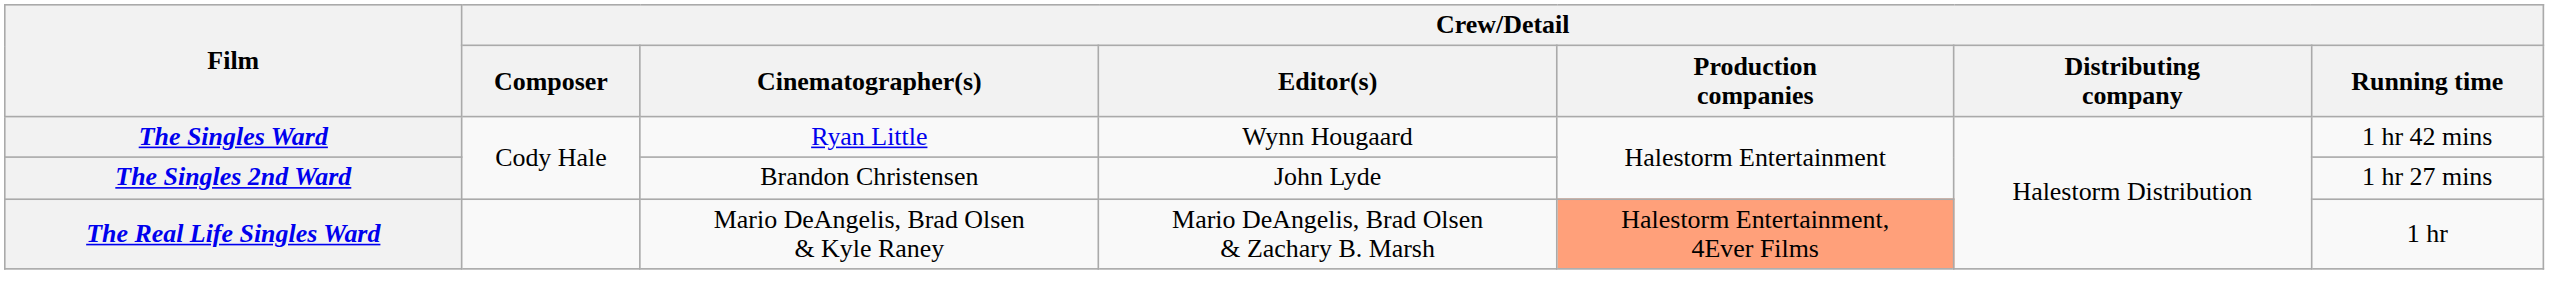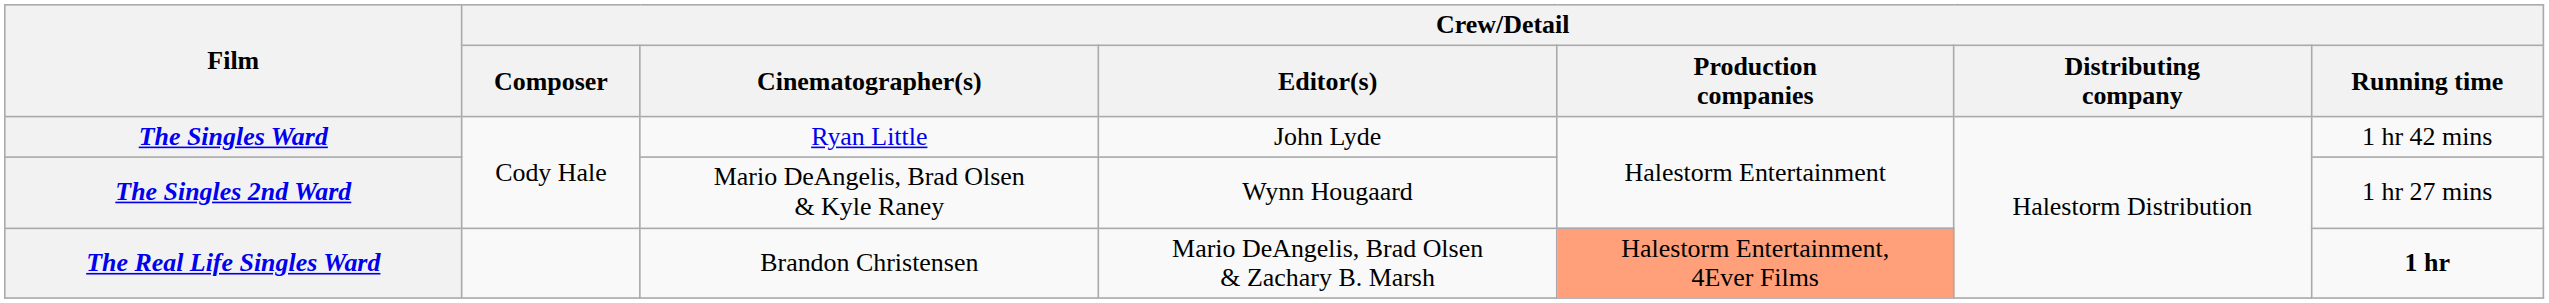 <table class="wikitable" style="text-align:center; width:99%;">
 <tr>
 <th rowspan="2" style="width:18%;">Film</th>
 <th colspan="7">Crew/Detail</th>
 </tr>
 <tr>
 <th style="text-align:center;">Composer</th>
 <th style="text-align:center;">Cinematographer(s)</th>
 <th style="text-align:center;">Editor(s)</th>
 <th style="text-align:center;">Production <br>companies</th>
 <th style="text-align:center;">Distributing <br>company</th>
 <th style="text-align:center;">Running time</th>
 </tr>
 <tr>
 <th><em><a href='#'>The Singles Ward</a></em></th>
 <td rowspan="2">Cody Hale</td>
 <td><a href='#'>Ryan Little</a></td>
-<td>Wynn Hougaard</td>
+<td>John Lyde</td>
 <td rowspan="2">Halestorm Entertainment</td>
 <td rowspan="3">Halestorm Distribution</td>
 <td>1 hr 42 mins</td>
 </tr>
 <tr>
 <th><em><a href='#'>The Singles 2nd Ward</a></em></th>
-<td>Brandon Christensen</td>
-<td>John Lyde</td>
+<td>Mario DeAngelis, Brad Olsen <br>& Kyle Raney</td>
+<td>Wynn Hougaard</td>
 <td>1 hr 27 mins</td>
 </tr>
 <tr>
 <th><em><a href='#'>The Real Life Singles Ward</a></em></th>
 <td></td>
-<td>Mario DeAngelis, Brad Olsen <br>& Kyle Raney</td>
+<td>Brandon Christensen</td>
 <td>Mario DeAngelis, Brad Olsen <br>& Zachary B. Marsh</td>
 <td style="background: lightsalmon;">Halestorm Entertainment, <br>4Ever Films</td>
-<td>1 hr</td>
+<td><strong>1 hr</strong></td>
 </tr>
 </table>
